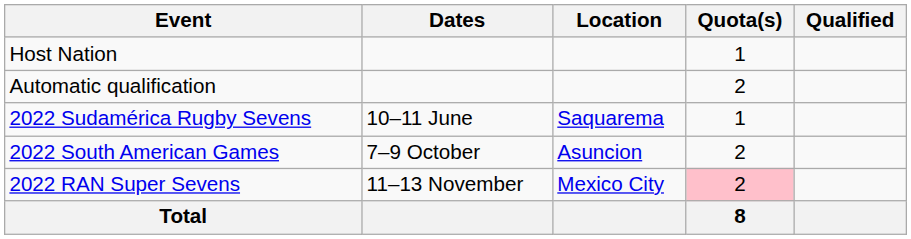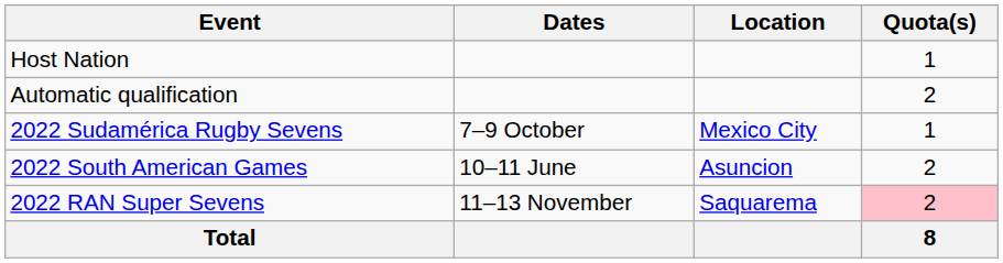 <table class="wikitable" width=700>
 <tr>
 <th>Event</th>
 <th>Dates</th>
 <th>Location</th>
 <th>Quota(s)</th>
-<th>Qualified</th>
 </tr>
 <tr>
 <td>Host Nation</td>
 <td></td>
 <td></td>
 <td align=center>1</td>
-<td></td>
 </tr>
 <tr>
 <td>Automatic qualification</td>
 <td></td>
 <td></td>
 <td align=center>2</td>
-<td><br></td>
 </tr>
 <tr>
 <td><a href='#'>2022 Sudamérica Rugby Sevens</a></td>
-<td>10–11 June</td>
-<td> <a href='#'>Saquarema</a></td>
+<td>7–9 October</td>
+<td> <a href='#'>Mexico City</a></td>
 <td align=center>1</td>
-<td></td>
 </tr>
 <tr>
 <td><a href='#'>2022 South American Games</a></td>
-<td>7–9 October</td>
+<td>10–11 June</td>
 <td> <a href='#'>Asuncion</a></td>
 <td align=center>2</td>
-<td><br></td>
 </tr>
 <tr>
 <td><a href='#'>2022 RAN Super Sevens</a></td>
 <td>11–13 November</td>
-<td> <a href='#'>Mexico City</a></td>
+<td> <a href='#'>Saquarema</a></td>
 <td align=center style="background: pink;">2</td>
-<td><br></td>
 </tr>
 <tr>
 <th>Total</th>
 <th></th>
 <th></th>
 <th>8</th>
-<th></th>
 </tr>
 </table>
